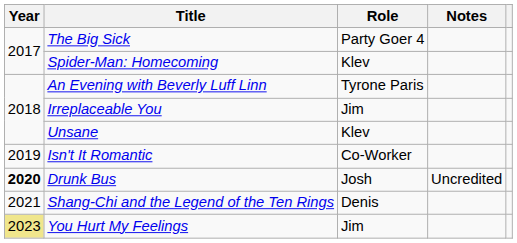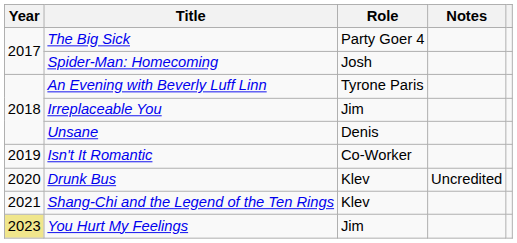 <table class="wikitable">
 <tr>
 <th>Year</th>
 <th>Title</th>
 <th>Role</th>
 <th>Notes</th>
 <th></th>
 </tr>
 <tr>
 <td rowspan="2">2017</td>
 <td><em><a href='#'>The Big Sick</a></em></td>
 <td>Party Goer 4</td>
 <td></td>
 <td></td>
 </tr>
 <tr>
 <td><em><a href='#'>Spider-Man: Homecoming</a></em></td>
-<td>Klev</td>
+<td>Josh</td>
 <td></td>
 <td></td>
 </tr>
 <tr>
 <td rowspan="3">2018</td>
 <td><em><a href='#'>An Evening with Beverly Luff Linn</a></em></td>
 <td>Tyrone Paris</td>
 <td></td>
 <td></td>
 </tr>
 <tr>
 <td><em><a href='#'>Irreplaceable You</a></em></td>
 <td>Jim</td>
 <td></td>
 <td></td>
 </tr>
 <tr>
 <td><em><a href='#'>Unsane</a></em></td>
-<td>Klev</td>
+<td>Denis</td>
 <td></td>
 <td></td>
 </tr>
 <tr>
 <td>2019</td>
 <td><em><a href='#'>Isn't It Romantic</a></em></td>
 <td>Co-Worker</td>
 <td></td>
 <td></td>
 </tr>
 <tr>
-<td><strong>2020</strong></td>
+<td>2020</td>
 <td><em><a href='#'>Drunk Bus</a></em></td>
-<td>Josh</td>
+<td>Klev</td>
 <td>Uncredited</td>
 <td></td>
 </tr>
 <tr>
 <td>2021</td>
 <td><em><a href='#'>Shang-Chi and the Legend of the Ten Rings</a></em></td>
-<td>Denis</td>
+<td>Klev</td>
 <td></td>
 <td></td>
 </tr>
 <tr>
 <td style="background: khaki;">2023</td>
 <td><em><a href='#'>You Hurt My Feelings</a></em></td>
 <td>Jim</td>
 <td></td>
 <td></td>
 </tr>
 </table>
